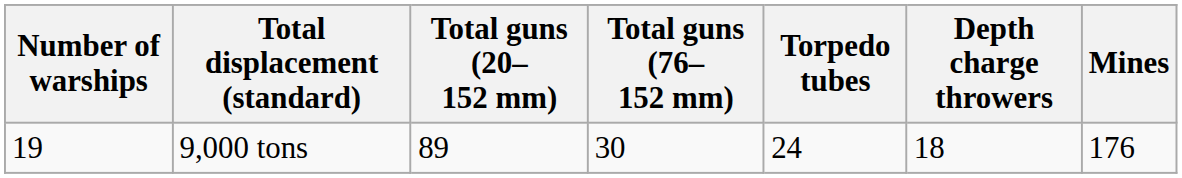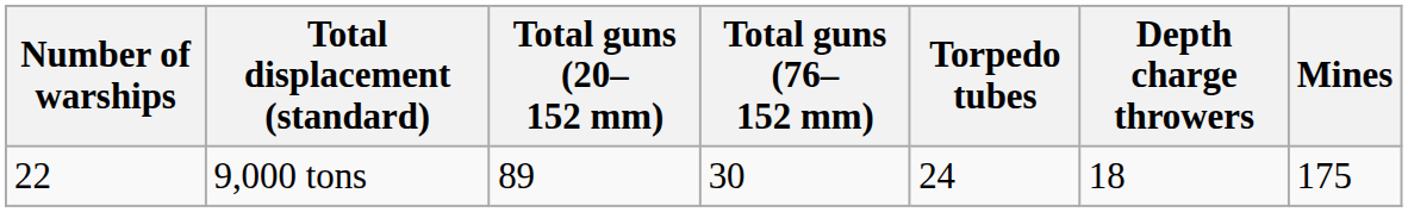 <table class="wikitable">
 <tr>
 <th>Number of warships</th>
 <th>Total displacement (standard)</th>
 <th>Total guns (20–152 mm)</th>
 <th>Total guns (76–152 mm)</th>
 <th>Torpedo tubes</th>
 <th>Depth charge throwers</th>
 <th>Mines</th>
 </tr>
 <tr>
-<td>19</td>
+<td>22</td>
 <td>9,000 tons</td>
 <td>89</td>
 <td>30</td>
 <td>24</td>
 <td>18</td>
-<td>176</td>
+<td>175</td>
 </tr>
 </table>
